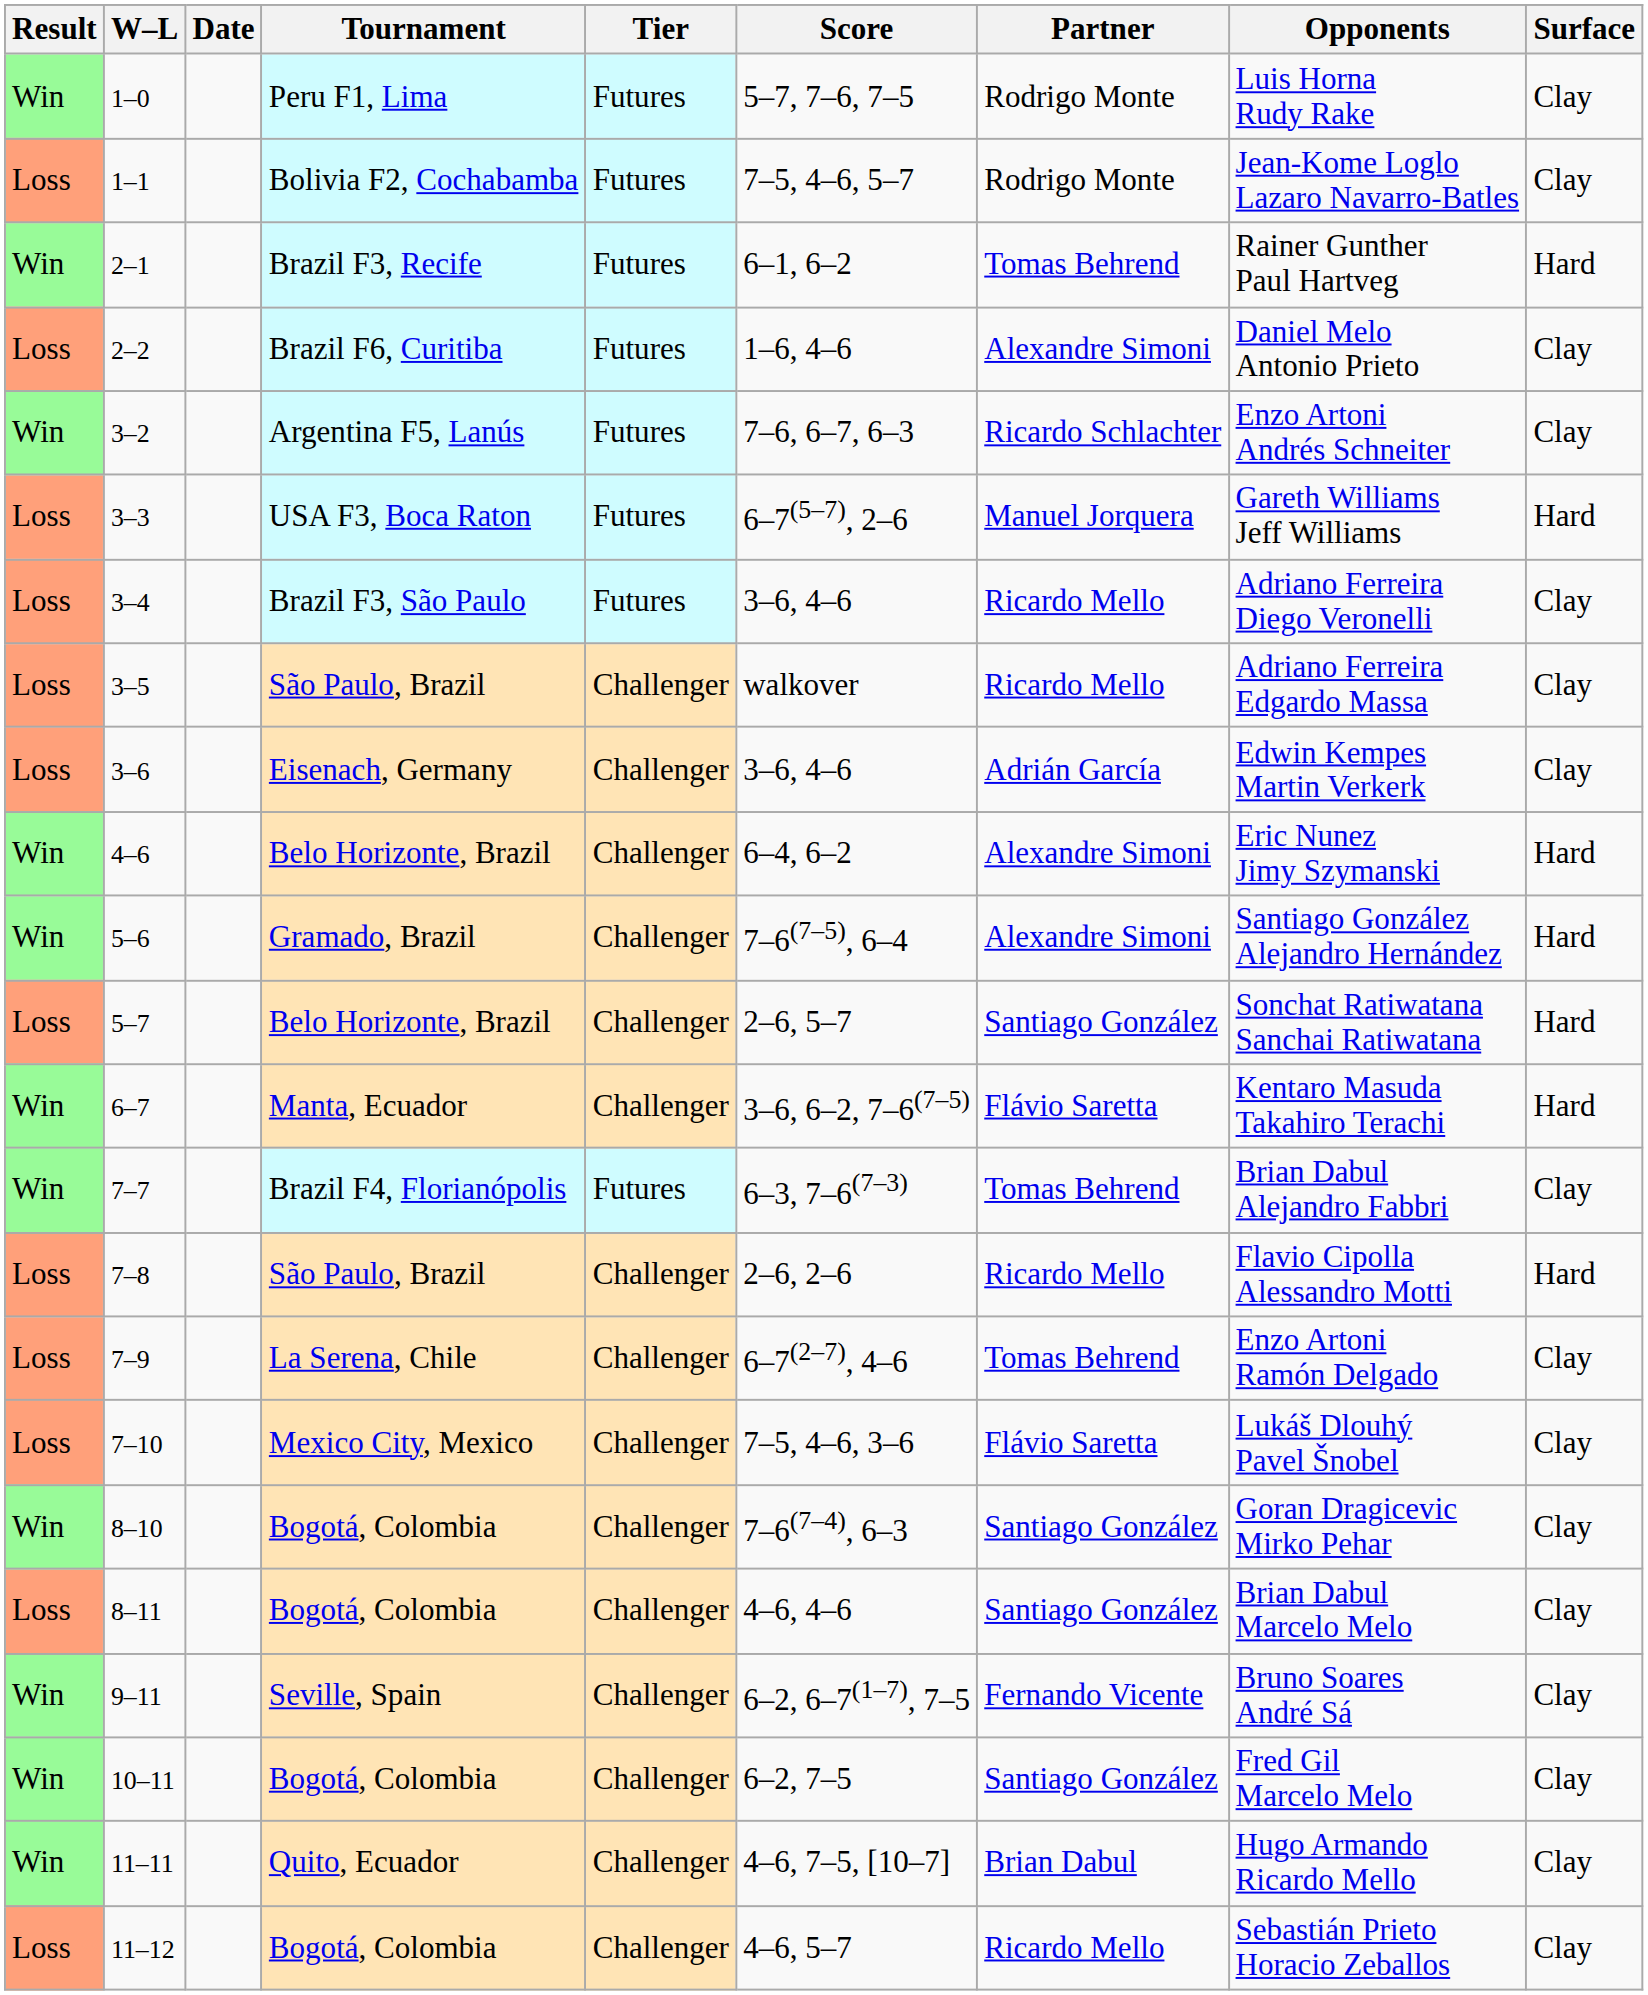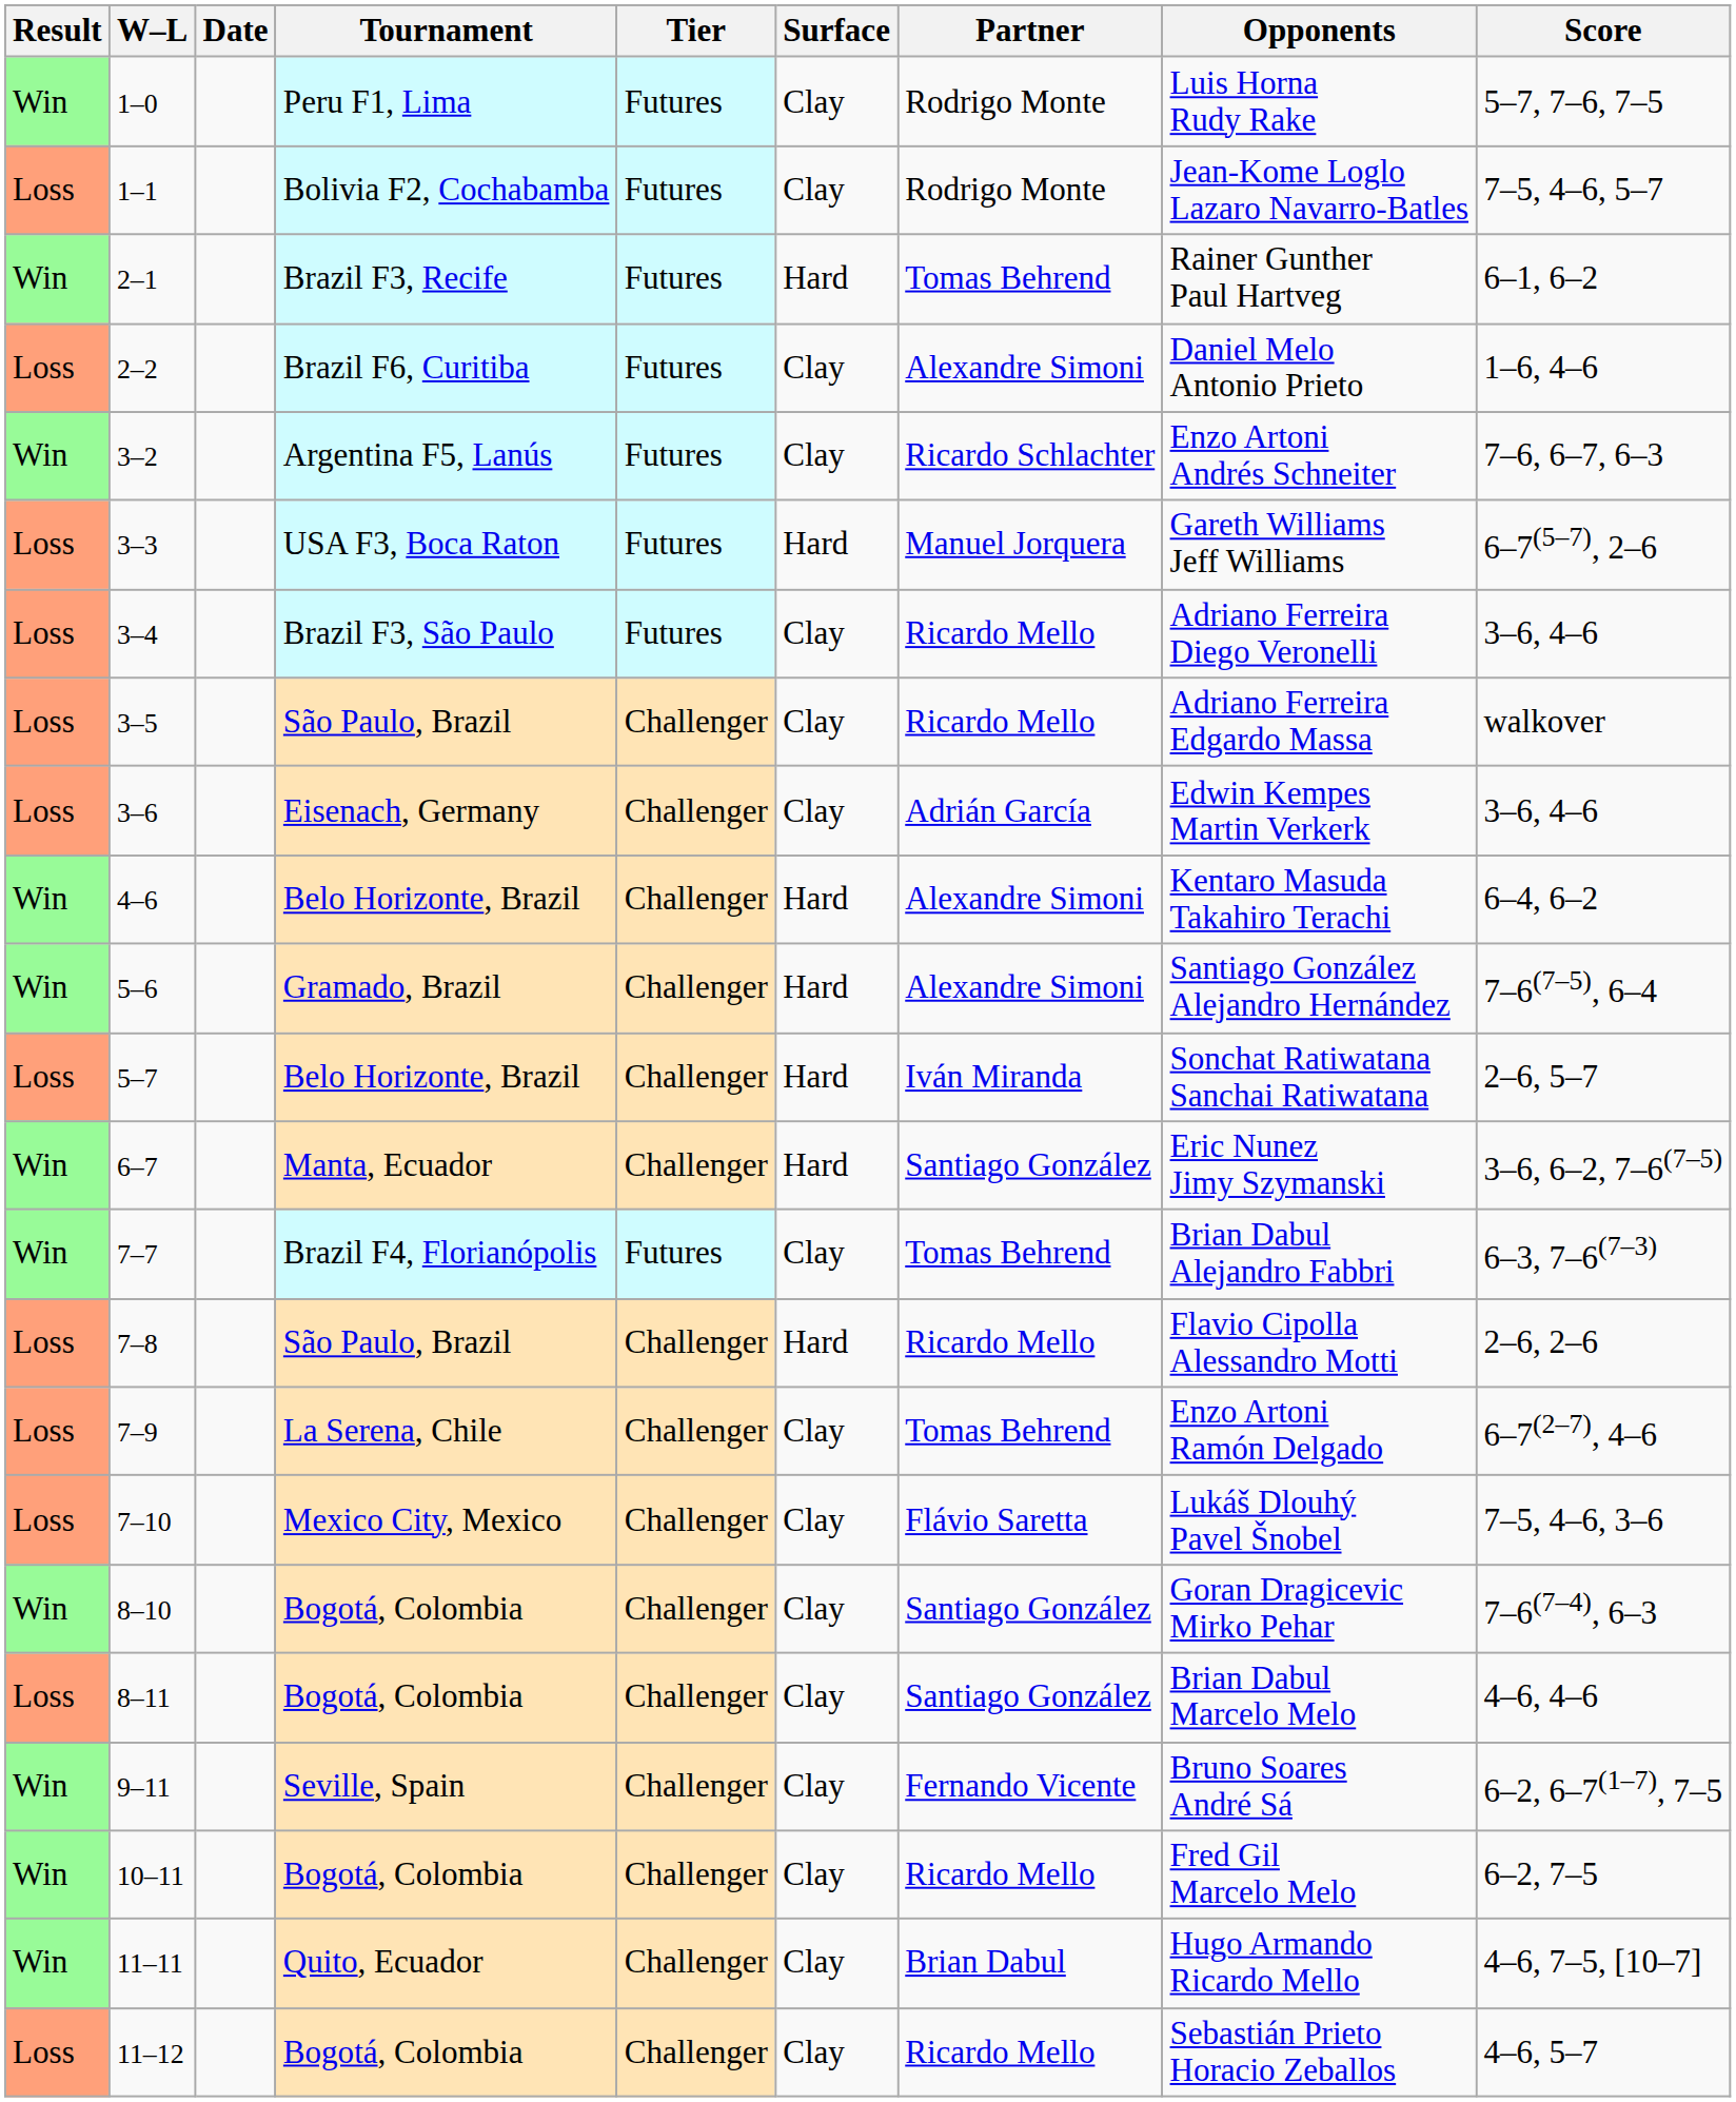 <table class="sortable wikitable">
 <tr>
 <th>Result</th>
 <th class="unsortable">W–L</th>
 <th>Date</th>
 <th>Tournament</th>
 <th>Tier</th>
-<th class="unsortable">Score</th>
+<th>Surface</th>
 <th>Partner</th>
 <th>Opponents</th>
-<th>Surface</th>
+<th class="unsortable">Score</th>
 </tr>
 <tr>
 <td style="background:#98fb98;">Win</td>
 <td><small>1–0</small></td>
 <td></td>
 <td style="background:#cffcff;">Peru F1, <a href='#'>Lima</a></td>
 <td style="background:#cffcff;">Futures</td>
-<td>5–7, 7–6, 7–5</td>
+<td>Clay</td>
 <td> Rodrigo Monte</td>
 <td> <a href='#'>Luis Horna</a> <br>  <a href='#'>Rudy Rake</a></td>
-<td>Clay</td>
+<td>5–7, 7–6, 7–5</td>
 </tr>
 <tr>
 <td style="background:#ffa07a;">Loss</td>
 <td><small>1–1</small></td>
 <td></td>
 <td style="background:#cffcff;">Bolivia F2, <a href='#'>Cochabamba</a></td>
 <td style="background:#cffcff;">Futures</td>
-<td>7–5, 4–6, 5–7</td>
+<td>Clay</td>
 <td> Rodrigo Monte</td>
 <td> <a href='#'>Jean-Kome Loglo</a> <br>  <a href='#'>Lazaro Navarro-Batles</a></td>
-<td>Clay</td>
+<td>7–5, 4–6, 5–7</td>
 </tr>
 <tr>
 <td style="background:#98fb98;">Win</td>
 <td><small>2–1</small></td>
 <td></td>
 <td style="background:#cffcff;">Brazil F3, <a href='#'>Recife</a></td>
 <td style="background:#cffcff;">Futures</td>
-<td>6–1, 6–2</td>
+<td>Hard</td>
 <td> <a href='#'>Tomas Behrend</a></td>
 <td> Rainer Gunther <br>  Paul Hartveg</td>
-<td>Hard</td>
+<td>6–1, 6–2</td>
 </tr>
 <tr>
 <td style="background:#ffa07a;">Loss</td>
 <td><small>2–2</small></td>
 <td></td>
 <td style="background:#cffcff;">Brazil F6, <a href='#'>Curitiba</a></td>
 <td style="background:#cffcff;">Futures</td>
-<td>1–6, 4–6</td>
+<td>Clay</td>
 <td> <a href='#'>Alexandre Simoni</a></td>
 <td> <a href='#'>Daniel Melo</a> <br>  Antonio Prieto</td>
-<td>Clay</td>
+<td>1–6, 4–6</td>
 </tr>
 <tr>
 <td style="background:#98fb98;">Win</td>
 <td><small>3–2</small></td>
 <td></td>
 <td style="background:#cffcff;">Argentina F5, <a href='#'>Lanús</a></td>
 <td style="background:#cffcff;">Futures</td>
-<td>7–6, 6–7, 6–3</td>
+<td>Clay</td>
 <td> <a href='#'>Ricardo Schlachter</a></td>
 <td> <a href='#'>Enzo Artoni</a> <br>  <a href='#'>Andrés Schneiter</a></td>
-<td>Clay</td>
+<td>7–6, 6–7, 6–3</td>
 </tr>
 <tr>
 <td style="background:#ffa07a;">Loss</td>
 <td><small>3–3</small></td>
 <td></td>
 <td style="background:#cffcff;">USA F3, <a href='#'>Boca Raton</a></td>
 <td style="background:#cffcff;">Futures</td>
-<td>6–7<sup>(5–7)</sup>, 2–6</td>
+<td>Hard</td>
 <td> <a href='#'>Manuel Jorquera</a></td>
 <td> <a href='#'>Gareth Williams</a> <br>  Jeff Williams</td>
-<td>Hard</td>
+<td>6–7<sup>(5–7)</sup>, 2–6</td>
 </tr>
 <tr>
 <td style="background:#ffa07a;">Loss</td>
 <td><small>3–4</small></td>
 <td></td>
 <td style="background:#cffcff;">Brazil F3, <a href='#'>São Paulo</a></td>
 <td style="background:#cffcff;">Futures</td>
-<td>3–6, 4–6</td>
+<td>Clay</td>
 <td> <a href='#'>Ricardo Mello</a></td>
 <td> <a href='#'>Adriano Ferreira</a> <br>  <a href='#'>Diego Veronelli</a></td>
-<td>Clay</td>
+<td>3–6, 4–6</td>
 </tr>
 <tr>
 <td style="background:#ffa07a;">Loss</td>
 <td><small>3–5</small></td>
 <td></td>
 <td style="background:moccasin;"><a href='#'>São Paulo</a>, Brazil</td>
 <td style="background:moccasin;">Challenger</td>
-<td>walkover</td>
+<td>Clay</td>
 <td> <a href='#'>Ricardo Mello</a></td>
 <td> <a href='#'>Adriano Ferreira</a> <br>  <a href='#'>Edgardo Massa</a></td>
-<td>Clay</td>
+<td>walkover</td>
 </tr>
 <tr>
 <td style="background:#ffa07a;">Loss</td>
 <td><small>3–6</small></td>
 <td></td>
 <td style="background:moccasin;"><a href='#'>Eisenach</a>, Germany</td>
 <td style="background:moccasin;">Challenger</td>
-<td>3–6, 4–6</td>
+<td>Clay</td>
 <td> <a href='#'>Adrián García</a></td>
 <td> <a href='#'>Edwin Kempes</a> <br>  <a href='#'>Martin Verkerk</a></td>
-<td>Clay</td>
+<td>3–6, 4–6</td>
 </tr>
 <tr>
 <td style="background:#98fb98;">Win</td>
 <td><small>4–6</small></td>
 <td></td>
 <td style="background:moccasin;"><a href='#'>Belo Horizonte</a>, Brazil</td>
 <td style="background:moccasin;">Challenger</td>
+<td>Hard</td>
+<td> <a href='#'>Alexandre Simoni</a></td>
+<td> <a href='#'>Kentaro Masuda</a> <br>  <a href='#'>Takahiro Terachi</a></td>
 <td>6–4, 6–2</td>
-<td> <a href='#'>Alexandre Simoni</a></td>
-<td> <a href='#'>Eric Nunez</a> <br>  <a href='#'>Jimy Szymanski</a></td>
-<td>Hard</td>
 </tr>
 <tr>
 <td style="background:#98fb98;">Win</td>
 <td><small>5–6</small></td>
 <td></td>
 <td style="background:moccasin;"><a href='#'>Gramado</a>, Brazil</td>
 <td style="background:moccasin;">Challenger</td>
-<td>7–6<sup>(7–5)</sup>, 6–4</td>
+<td>Hard</td>
 <td> <a href='#'>Alexandre Simoni</a></td>
 <td> <a href='#'>Santiago González</a> <br>  <a href='#'>Alejandro Hernández</a></td>
-<td>Hard</td>
+<td>7–6<sup>(7–5)</sup>, 6–4</td>
 </tr>
 <tr>
 <td style="background:#ffa07a;">Loss</td>
 <td><small>5–7</small></td>
 <td></td>
 <td style="background:moccasin;"><a href='#'>Belo Horizonte</a>, Brazil</td>
 <td style="background:moccasin;">Challenger</td>
+<td>Hard</td>
+<td> <a href='#'>Iván Miranda</a></td>
+<td> <a href='#'>Sonchat Ratiwatana</a> <br>  <a href='#'>Sanchai Ratiwatana</a></td>
 <td>2–6, 5–7</td>
-<td> <a href='#'>Santiago González</a></td>
-<td> <a href='#'>Sonchat Ratiwatana</a> <br>  <a href='#'>Sanchai Ratiwatana</a></td>
-<td>Hard</td>
 </tr>
 <tr>
 <td style="background:#98fb98;">Win</td>
 <td><small>6–7</small></td>
 <td></td>
 <td style="background:moccasin;"><a href='#'>Manta</a>, Ecuador</td>
 <td style="background:moccasin;">Challenger</td>
+<td>Hard</td>
+<td> <a href='#'>Santiago González</a></td>
+<td> <a href='#'>Eric Nunez</a> <br>  <a href='#'>Jimy Szymanski</a></td>
 <td>3–6, 6–2, 7–6<sup>(7–5)</sup></td>
-<td> <a href='#'>Flávio Saretta</a></td>
-<td> <a href='#'>Kentaro Masuda</a> <br>  <a href='#'>Takahiro Terachi</a></td>
-<td>Hard</td>
 </tr>
 <tr>
 <td style="background:#98fb98;">Win</td>
 <td><small>7–7</small></td>
 <td></td>
 <td style="background:#cffcff;">Brazil F4, <a href='#'>Florianópolis</a></td>
 <td style="background:#cffcff;">Futures</td>
-<td>6–3, 7–6<sup>(7–3)</sup></td>
+<td>Clay</td>
 <td> <a href='#'>Tomas Behrend</a></td>
 <td> <a href='#'>Brian Dabul</a> <br>  <a href='#'>Alejandro Fabbri</a></td>
-<td>Clay</td>
+<td>6–3, 7–6<sup>(7–3)</sup></td>
 </tr>
 <tr>
 <td style="background:#ffa07a;">Loss</td>
 <td><small>7–8</small></td>
 <td></td>
 <td style="background:moccasin;"><a href='#'>São Paulo</a>, Brazil</td>
 <td style="background:moccasin;">Challenger</td>
-<td>2–6, 2–6</td>
+<td>Hard</td>
 <td> <a href='#'>Ricardo Mello</a></td>
 <td> <a href='#'>Flavio Cipolla</a> <br>  <a href='#'>Alessandro Motti</a></td>
-<td>Hard</td>
+<td>2–6, 2–6</td>
 </tr>
 <tr>
 <td style="background:#ffa07a;">Loss</td>
 <td><small>7–9</small></td>
 <td></td>
 <td style="background:moccasin;"><a href='#'>La Serena</a>, Chile</td>
 <td style="background:moccasin;">Challenger</td>
-<td>6–7<sup>(2–7)</sup>, 4–6</td>
+<td>Clay</td>
 <td> <a href='#'>Tomas Behrend</a></td>
 <td> <a href='#'>Enzo Artoni</a> <br>  <a href='#'>Ramón Delgado</a></td>
-<td>Clay</td>
+<td>6–7<sup>(2–7)</sup>, 4–6</td>
 </tr>
 <tr>
 <td style="background:#ffa07a;">Loss</td>
 <td><small>7–10</small></td>
 <td></td>
 <td style="background:moccasin;"><a href='#'>Mexico City</a>, Mexico</td>
 <td style="background:moccasin;">Challenger</td>
-<td>7–5, 4–6, 3–6</td>
+<td>Clay</td>
 <td> <a href='#'>Flávio Saretta</a></td>
 <td> <a href='#'>Lukáš Dlouhý</a> <br>  <a href='#'>Pavel Šnobel</a></td>
-<td>Clay</td>
+<td>7–5, 4–6, 3–6</td>
 </tr>
 <tr>
 <td style="background:#98fb98;">Win</td>
 <td><small>8–10</small></td>
 <td></td>
 <td style="background:moccasin;"><a href='#'>Bogotá</a>, Colombia</td>
 <td style="background:moccasin;">Challenger</td>
-<td>7–6<sup>(7–4)</sup>, 6–3</td>
+<td>Clay</td>
 <td> <a href='#'>Santiago González</a></td>
 <td> <a href='#'>Goran Dragicevic</a> <br>  <a href='#'>Mirko Pehar</a></td>
-<td>Clay</td>
+<td>7–6<sup>(7–4)</sup>, 6–3</td>
 </tr>
 <tr>
 <td style="background:#ffa07a;">Loss</td>
 <td><small>8–11</small></td>
 <td></td>
 <td style="background:moccasin;"><a href='#'>Bogotá</a>, Colombia</td>
 <td style="background:moccasin;">Challenger</td>
-<td>4–6, 4–6</td>
+<td>Clay</td>
 <td> <a href='#'>Santiago González</a></td>
 <td> <a href='#'>Brian Dabul</a> <br>  <a href='#'>Marcelo Melo</a></td>
-<td>Clay</td>
+<td>4–6, 4–6</td>
 </tr>
 <tr>
 <td style="background:#98fb98;">Win</td>
 <td><small>9–11</small></td>
 <td></td>
 <td style="background:moccasin;"><a href='#'>Seville</a>, Spain</td>
 <td style="background:moccasin;">Challenger</td>
-<td>6–2, 6–7<sup>(1–7)</sup>, 7–5</td>
+<td>Clay</td>
 <td> <a href='#'>Fernando Vicente</a></td>
 <td> <a href='#'>Bruno Soares</a> <br>  <a href='#'>André Sá</a></td>
-<td>Clay</td>
+<td>6–2, 6–7<sup>(1–7)</sup>, 7–5</td>
 </tr>
 <tr>
 <td style="background:#98fb98;">Win</td>
 <td><small>10–11</small></td>
 <td></td>
 <td style="background:moccasin;"><a href='#'>Bogotá</a>, Colombia</td>
 <td style="background:moccasin;">Challenger</td>
+<td>Clay</td>
+<td> <a href='#'>Ricardo Mello</a></td>
+<td> <a href='#'>Fred Gil</a> <br>  <a href='#'>Marcelo Melo</a></td>
 <td>6–2, 7–5</td>
-<td> <a href='#'>Santiago González</a></td>
-<td> <a href='#'>Fred Gil</a> <br>  <a href='#'>Marcelo Melo</a></td>
-<td>Clay</td>
 </tr>
 <tr>
 <td style="background:#98fb98;">Win</td>
 <td><small>11–11</small></td>
 <td></td>
 <td style="background:moccasin;"><a href='#'>Quito</a>, Ecuador</td>
 <td style="background:moccasin;">Challenger</td>
-<td>4–6, 7–5, [10–7]</td>
+<td>Clay</td>
 <td> <a href='#'>Brian Dabul</a></td>
 <td> <a href='#'>Hugo Armando</a> <br>  <a href='#'>Ricardo Mello</a></td>
-<td>Clay</td>
+<td>4–6, 7–5, [10–7]</td>
 </tr>
 <tr>
 <td style="background:#ffa07a;">Loss</td>
 <td><small>11–12</small></td>
 <td></td>
 <td style="background:moccasin;"><a href='#'>Bogotá</a>, Colombia</td>
 <td style="background:moccasin;">Challenger</td>
-<td>4–6, 5–7</td>
+<td>Clay</td>
 <td> <a href='#'>Ricardo Mello</a></td>
 <td> <a href='#'>Sebastián Prieto</a> <br>  <a href='#'>Horacio Zeballos</a></td>
-<td>Clay</td>
+<td>4–6, 5–7</td>
 </tr>
 </table>
